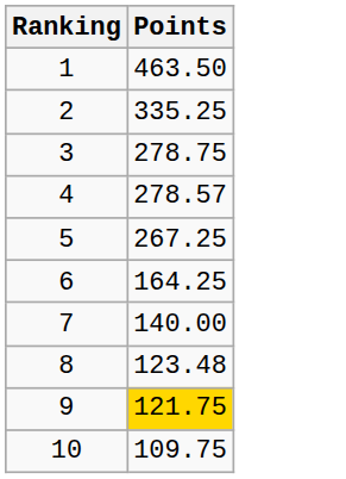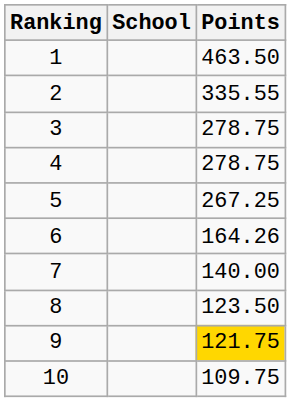 <table class="wikitable sortable">
 <tr>
 <th>Ranking</th>
+<th>School</th>
 <th>Points</th>
 </tr>
 <tr>
 <td style="text-align:center;">1</td>
+<td> </td>
 <td>463.50</td>
 </tr>
 <tr>
 <td style="text-align:center;">2</td>
-<td>335.25</td>
+<td> </td>
+<td>335.55</td>
 </tr>
 <tr>
 <td style="text-align:center;">3</td>
+<td> </td>
 <td>278.75</td>
 </tr>
 <tr>
 <td style="text-align:center;">4</td>
-<td>278.57</td>
+<td> </td>
+<td>278.75</td>
 </tr>
 <tr>
 <td style="text-align:center;">5</td>
+<td> </td>
 <td>267.25</td>
 </tr>
 <tr>
 <td style="text-align:center;">6</td>
-<td>164.25</td>
+<td> </td>
+<td>164.26</td>
 </tr>
 <tr>
 <td style="text-align:center;">7</td>
+<td> </td>
 <td>140.00</td>
 </tr>
 <tr>
 <td style="text-align:center;">8</td>
-<td>123.48</td>
+<td> </td>
+<td>123.50</td>
 </tr>
 <tr>
 <td style="text-align:center;">9</td>
+<td> </td>
 <td style="background: gold;">121.75</td>
 </tr>
 <tr>
 <td style="text-align:center;">10</td>
+<td> </td>
 <td>109.75</td>
 </tr>
 </table>
